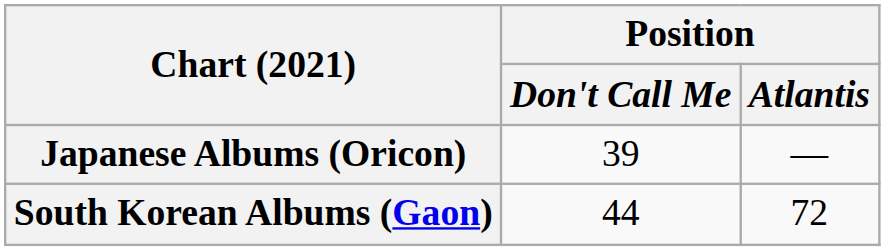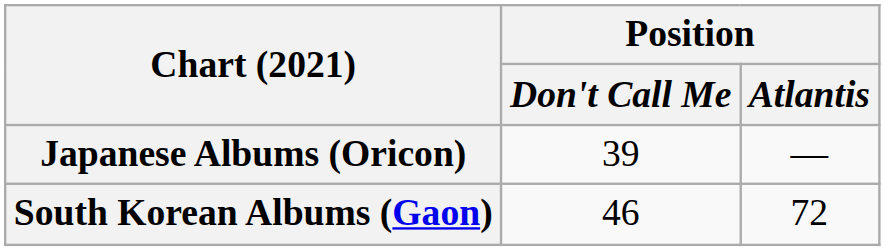 <table class="wikitable sortable plainrowheaders" style="text-align:center">
 <tr>
 <th scope="col" rowspan="2">Chart (2021)</th>
 <th scope="col" colspan="2">Position</th>
 </tr>
 <tr>
 <th><em>Don't Call Me</em></th>
 <th><em>Atlantis</em></th>
 </tr>
 <tr>
 <th scope="row">Japanese Albums (Oricon)</th>
 <td>39</td>
 <td>—</td>
 </tr>
 <tr>
 <th scope="row">South Korean Albums (<a href='#'>Gaon</a>)</th>
-<td>44</td>
+<td>46</td>
 <td>72</td>
 </tr>
 </table>
